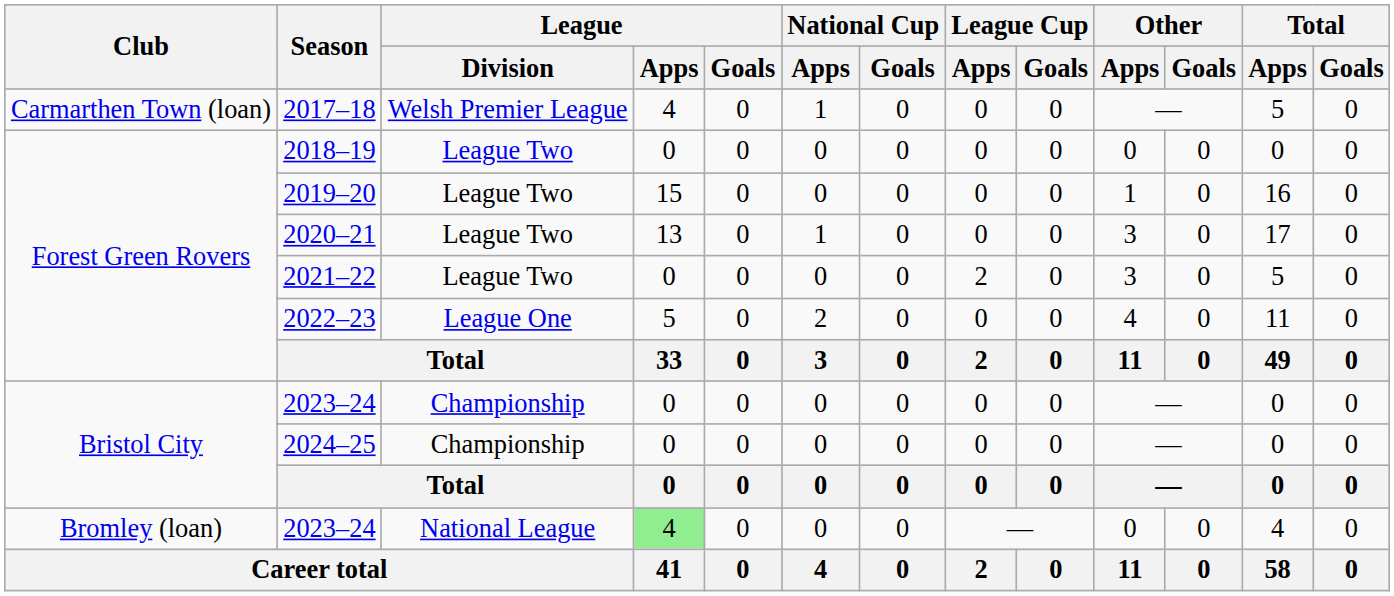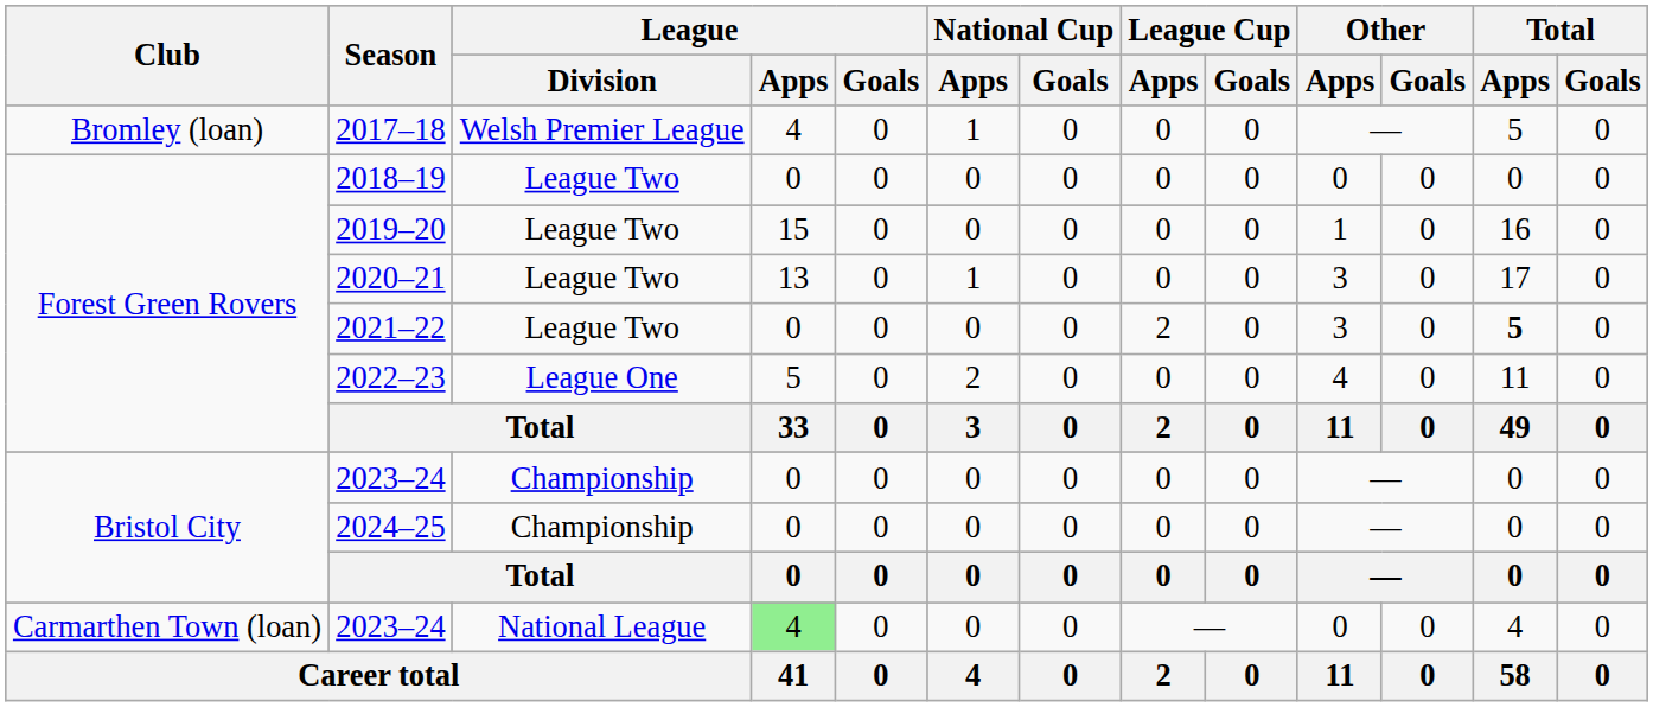 <table class="wikitable" style="text-align: center;">
 <tr>
 <th rowspan="2">Club</th>
 <th rowspan="2">Season</th>
 <th colspan="3">League</th>
 <th colspan="2">National Cup</th>
 <th colspan="2">League Cup</th>
 <th colspan="2">Other</th>
 <th colspan="2">Total</th>
 </tr>
 <tr>
 <th>Division</th>
 <th>Apps</th>
 <th>Goals</th>
 <th>Apps</th>
 <th>Goals</th>
 <th>Apps</th>
 <th>Goals</th>
 <th>Apps</th>
 <th>Goals</th>
 <th>Apps</th>
 <th>Goals</th>
 </tr>
 <tr>
-<td><a href='#'>Carmarthen Town</a> (loan)</td>
+<td><a href='#'>Bromley</a> (loan)</td>
 <td><a href='#'>2017–18</a></td>
 <td><a href='#'>Welsh Premier League</a></td>
 <td>4</td>
 <td>0</td>
 <td>1</td>
 <td>0</td>
 <td>0</td>
 <td>0</td>
 <td colspan="2">—</td>
 <td>5</td>
 <td>0</td>
 </tr>
 <tr>
 <td rowspan="6"><a href='#'>Forest Green Rovers</a></td>
 <td><a href='#'>2018–19</a></td>
 <td><a href='#'>League Two</a></td>
 <td>0</td>
 <td>0</td>
 <td>0</td>
 <td>0</td>
 <td>0</td>
 <td>0</td>
 <td>0</td>
 <td>0</td>
 <td>0</td>
 <td>0</td>
 </tr>
 <tr>
 <td><a href='#'>2019–20</a></td>
 <td>League Two</td>
 <td>15</td>
 <td>0</td>
 <td>0</td>
 <td>0</td>
 <td>0</td>
 <td>0</td>
 <td>1</td>
 <td>0</td>
 <td>16</td>
 <td>0</td>
 </tr>
 <tr>
 <td><a href='#'>2020–21</a></td>
 <td>League Two</td>
 <td>13</td>
 <td>0</td>
 <td>1</td>
 <td>0</td>
 <td>0</td>
 <td>0</td>
 <td>3</td>
 <td>0</td>
 <td>17</td>
 <td>0</td>
 </tr>
 <tr>
 <td><a href='#'>2021–22</a></td>
 <td>League Two</td>
 <td>0</td>
 <td>0</td>
 <td>0</td>
 <td>0</td>
 <td>2</td>
 <td>0</td>
 <td>3</td>
 <td>0</td>
-<td>5</td>
+<td><strong>5</strong></td>
 <td>0</td>
 </tr>
 <tr>
 <td><a href='#'>2022–23</a></td>
 <td><a href='#'>League One</a></td>
 <td>5</td>
 <td>0</td>
 <td>2</td>
 <td>0</td>
 <td>0</td>
 <td>0</td>
 <td>4</td>
 <td>0</td>
 <td>11</td>
 <td>0</td>
 </tr>
 <tr>
 <th colspan="2">Total</th>
 <th>33</th>
 <th>0</th>
 <th>3</th>
 <th>0</th>
 <th>2</th>
 <th>0</th>
 <th>11</th>
 <th>0</th>
 <th>49</th>
 <th>0</th>
 </tr>
 <tr>
 <td rowspan="3"><a href='#'>Bristol City</a></td>
 <td><a href='#'>2023–24</a></td>
 <td><a href='#'>Championship</a></td>
 <td>0</td>
 <td>0</td>
 <td>0</td>
 <td>0</td>
 <td>0</td>
 <td>0</td>
 <td colspan="2">—</td>
 <td>0</td>
 <td>0</td>
 </tr>
 <tr>
 <td><a href='#'>2024–25</a></td>
 <td>Championship</td>
 <td>0</td>
 <td>0</td>
 <td>0</td>
 <td>0</td>
 <td>0</td>
 <td>0</td>
 <td colspan="2">—</td>
 <td>0</td>
 <td>0</td>
 </tr>
 <tr>
 <th colspan="2">Total</th>
 <th>0</th>
 <th>0</th>
 <th>0</th>
 <th>0</th>
 <th>0</th>
 <th>0</th>
 <th colspan="2">—</th>
 <th>0</th>
 <th>0</th>
 </tr>
 <tr>
-<td><a href='#'>Bromley</a> (loan)</td>
+<td><a href='#'>Carmarthen Town</a> (loan)</td>
 <td><a href='#'>2023–24</a></td>
 <td><a href='#'>National League</a></td>
 <td style="background: lightgreen;">4</td>
 <td>0</td>
 <td>0</td>
 <td>0</td>
 <td colspan="2">—</td>
 <td>0</td>
 <td>0</td>
 <td>4</td>
 <td>0</td>
 </tr>
 <tr>
 <th colspan="3">Career total</th>
 <th>41</th>
 <th>0</th>
 <th>4</th>
 <th>0</th>
 <th>2</th>
 <th>0</th>
 <th>11</th>
 <th>0</th>
 <th>58</th>
 <th>0</th>
 </tr>
 </table>
